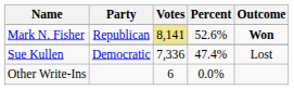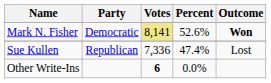 <table class=wikitable style="text-align:center">
 <tr>
 <th>Name</th>
 <th>Party</th>
 <th>Votes</th>
 <th>Percent</th>
 <th>Outcome</th>
 </tr>
 <tr>
 </tr>
 <tr>
 <td align=left><a href='#'>Mark N. Fisher</a></td>
-<td><a href='#'>Republican</a></td>
+<td><a href='#'>Democratic</a></td>
 <td style="background: khaki;">8,141</td>
 <td>52.6%</td>
 <td><strong>Won</strong></td>
 </tr>
 <tr>
 </tr>
 <tr>
 <td align=left><a href='#'>Sue Kullen</a></td>
-<td><a href='#'>Democratic</a></td>
+<td><a href='#'>Republican</a></td>
 <td>7,336</td>
 <td>47.4%</td>
 <td>Lost</td>
 </tr>
 <tr>
 <td align=left>Other Write-Ins</td>
 <td></td>
-<td>6</td>
+<td><strong>6</strong></td>
 <td>0.0%</td>
 <td></td>
 </tr>
 </table>
